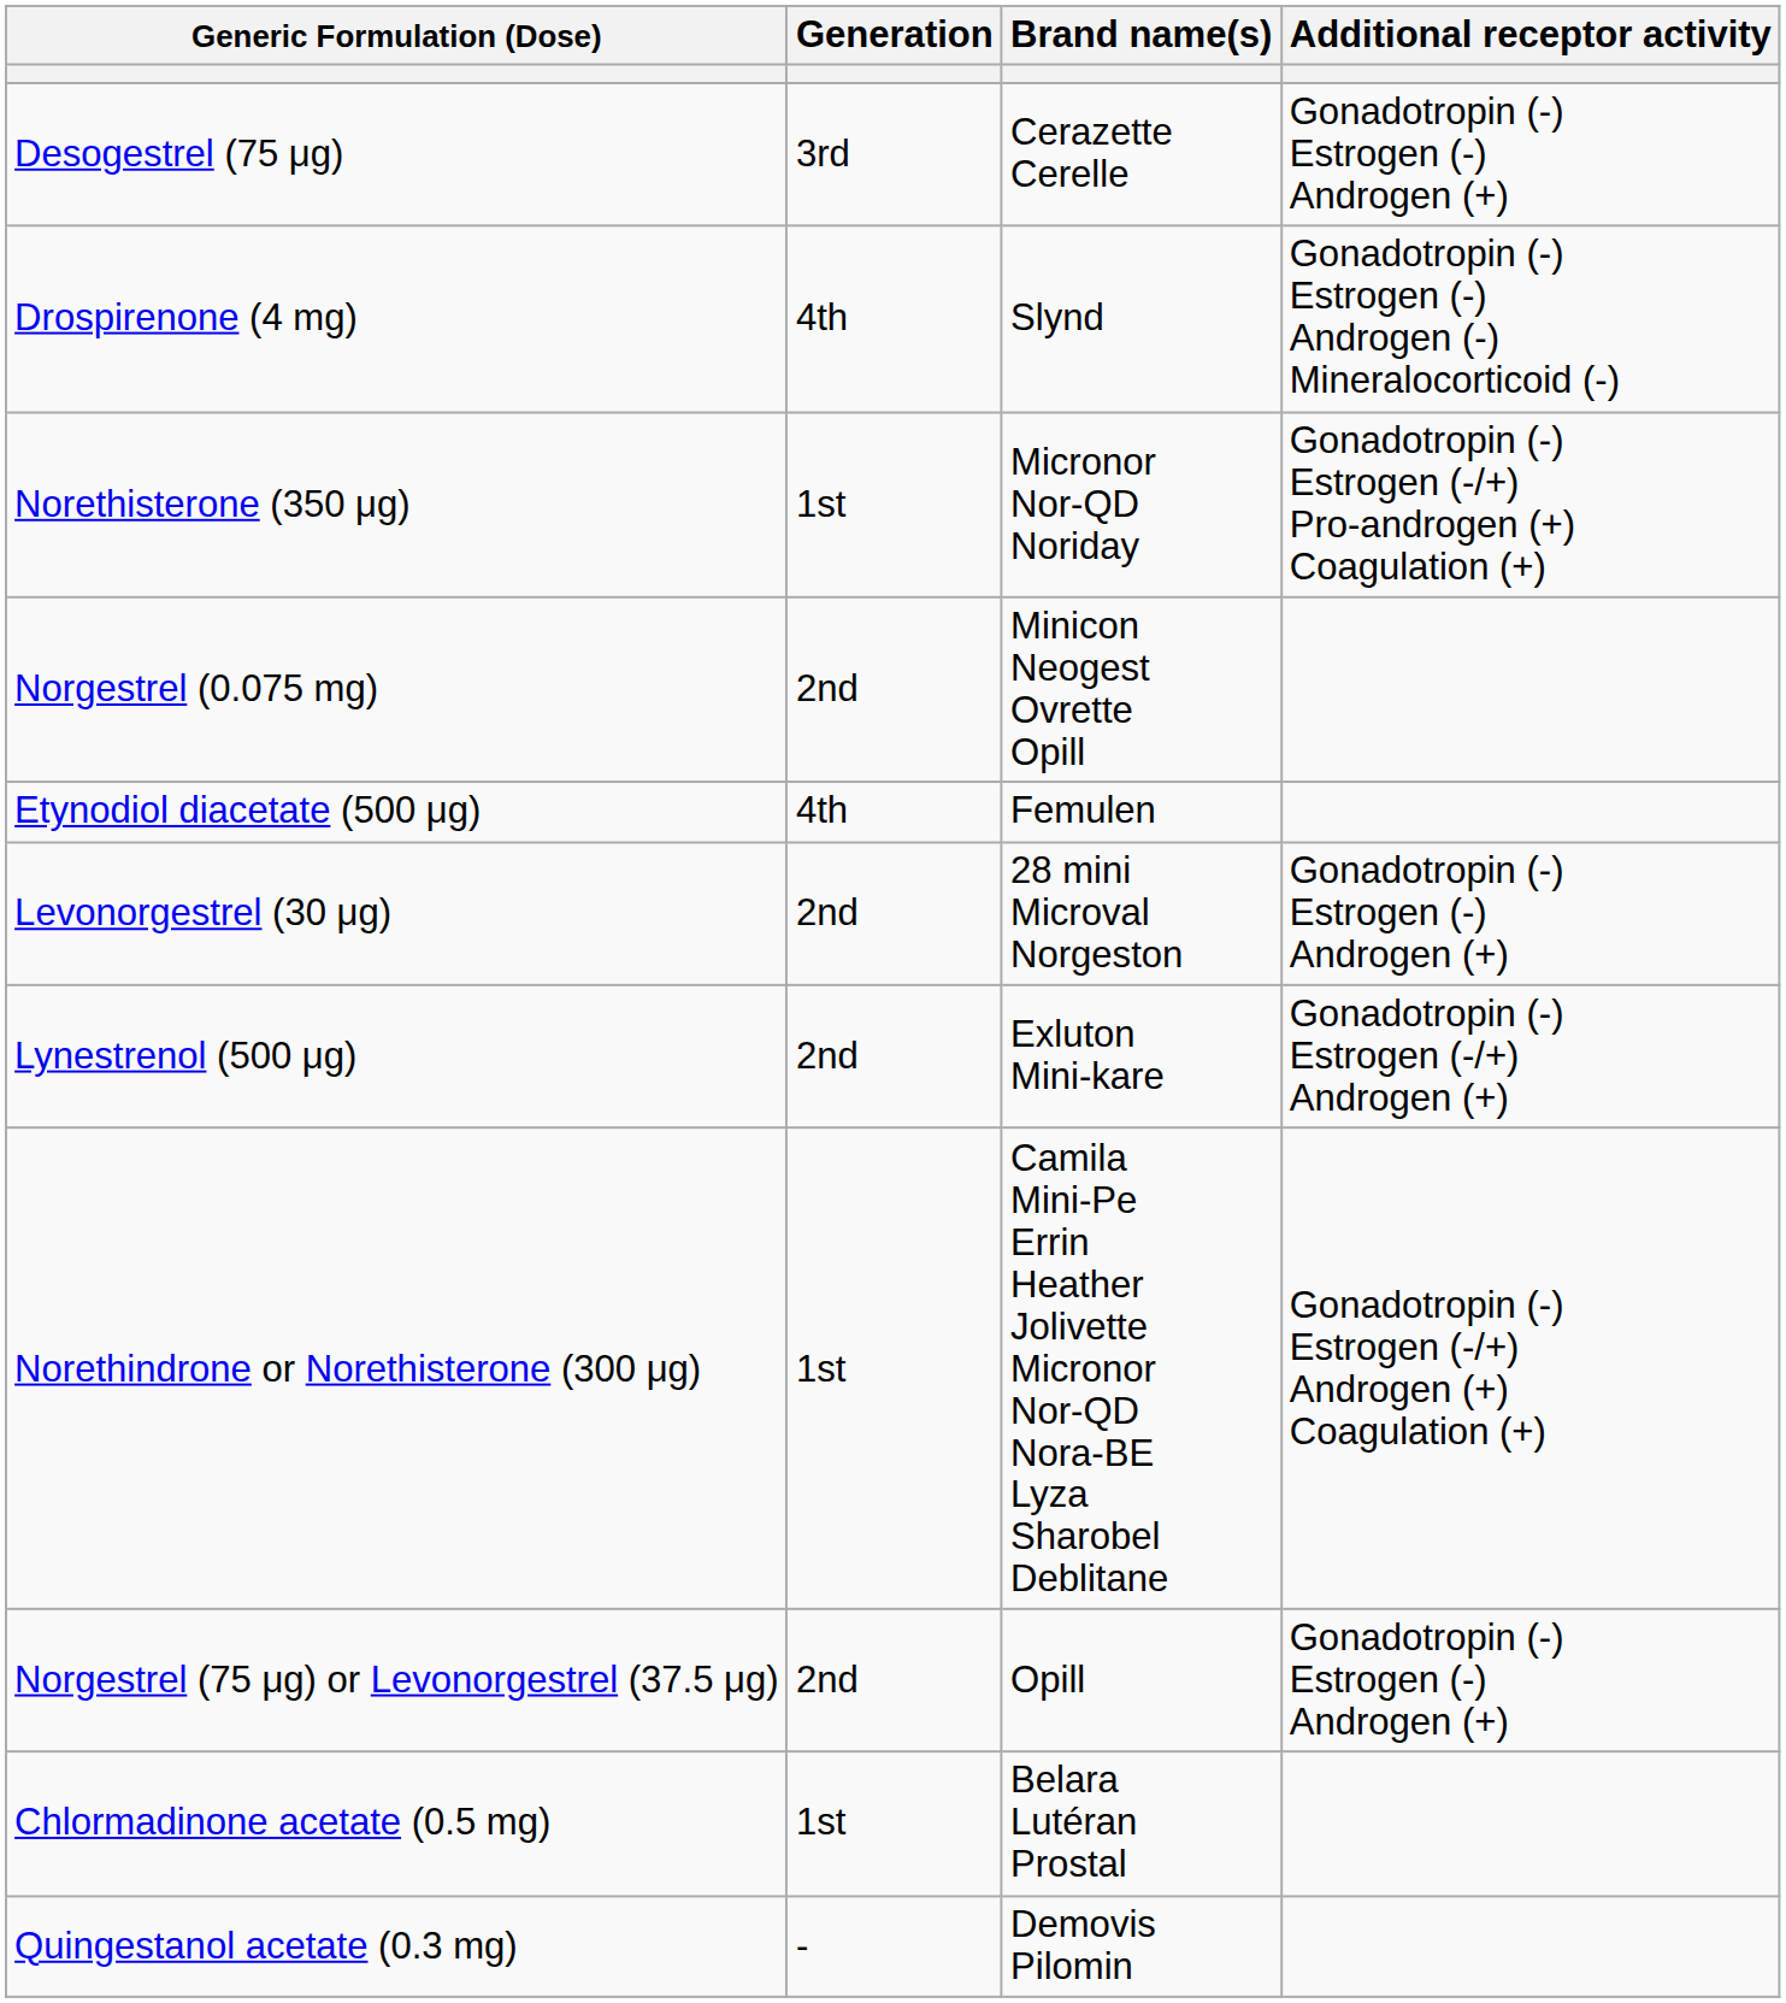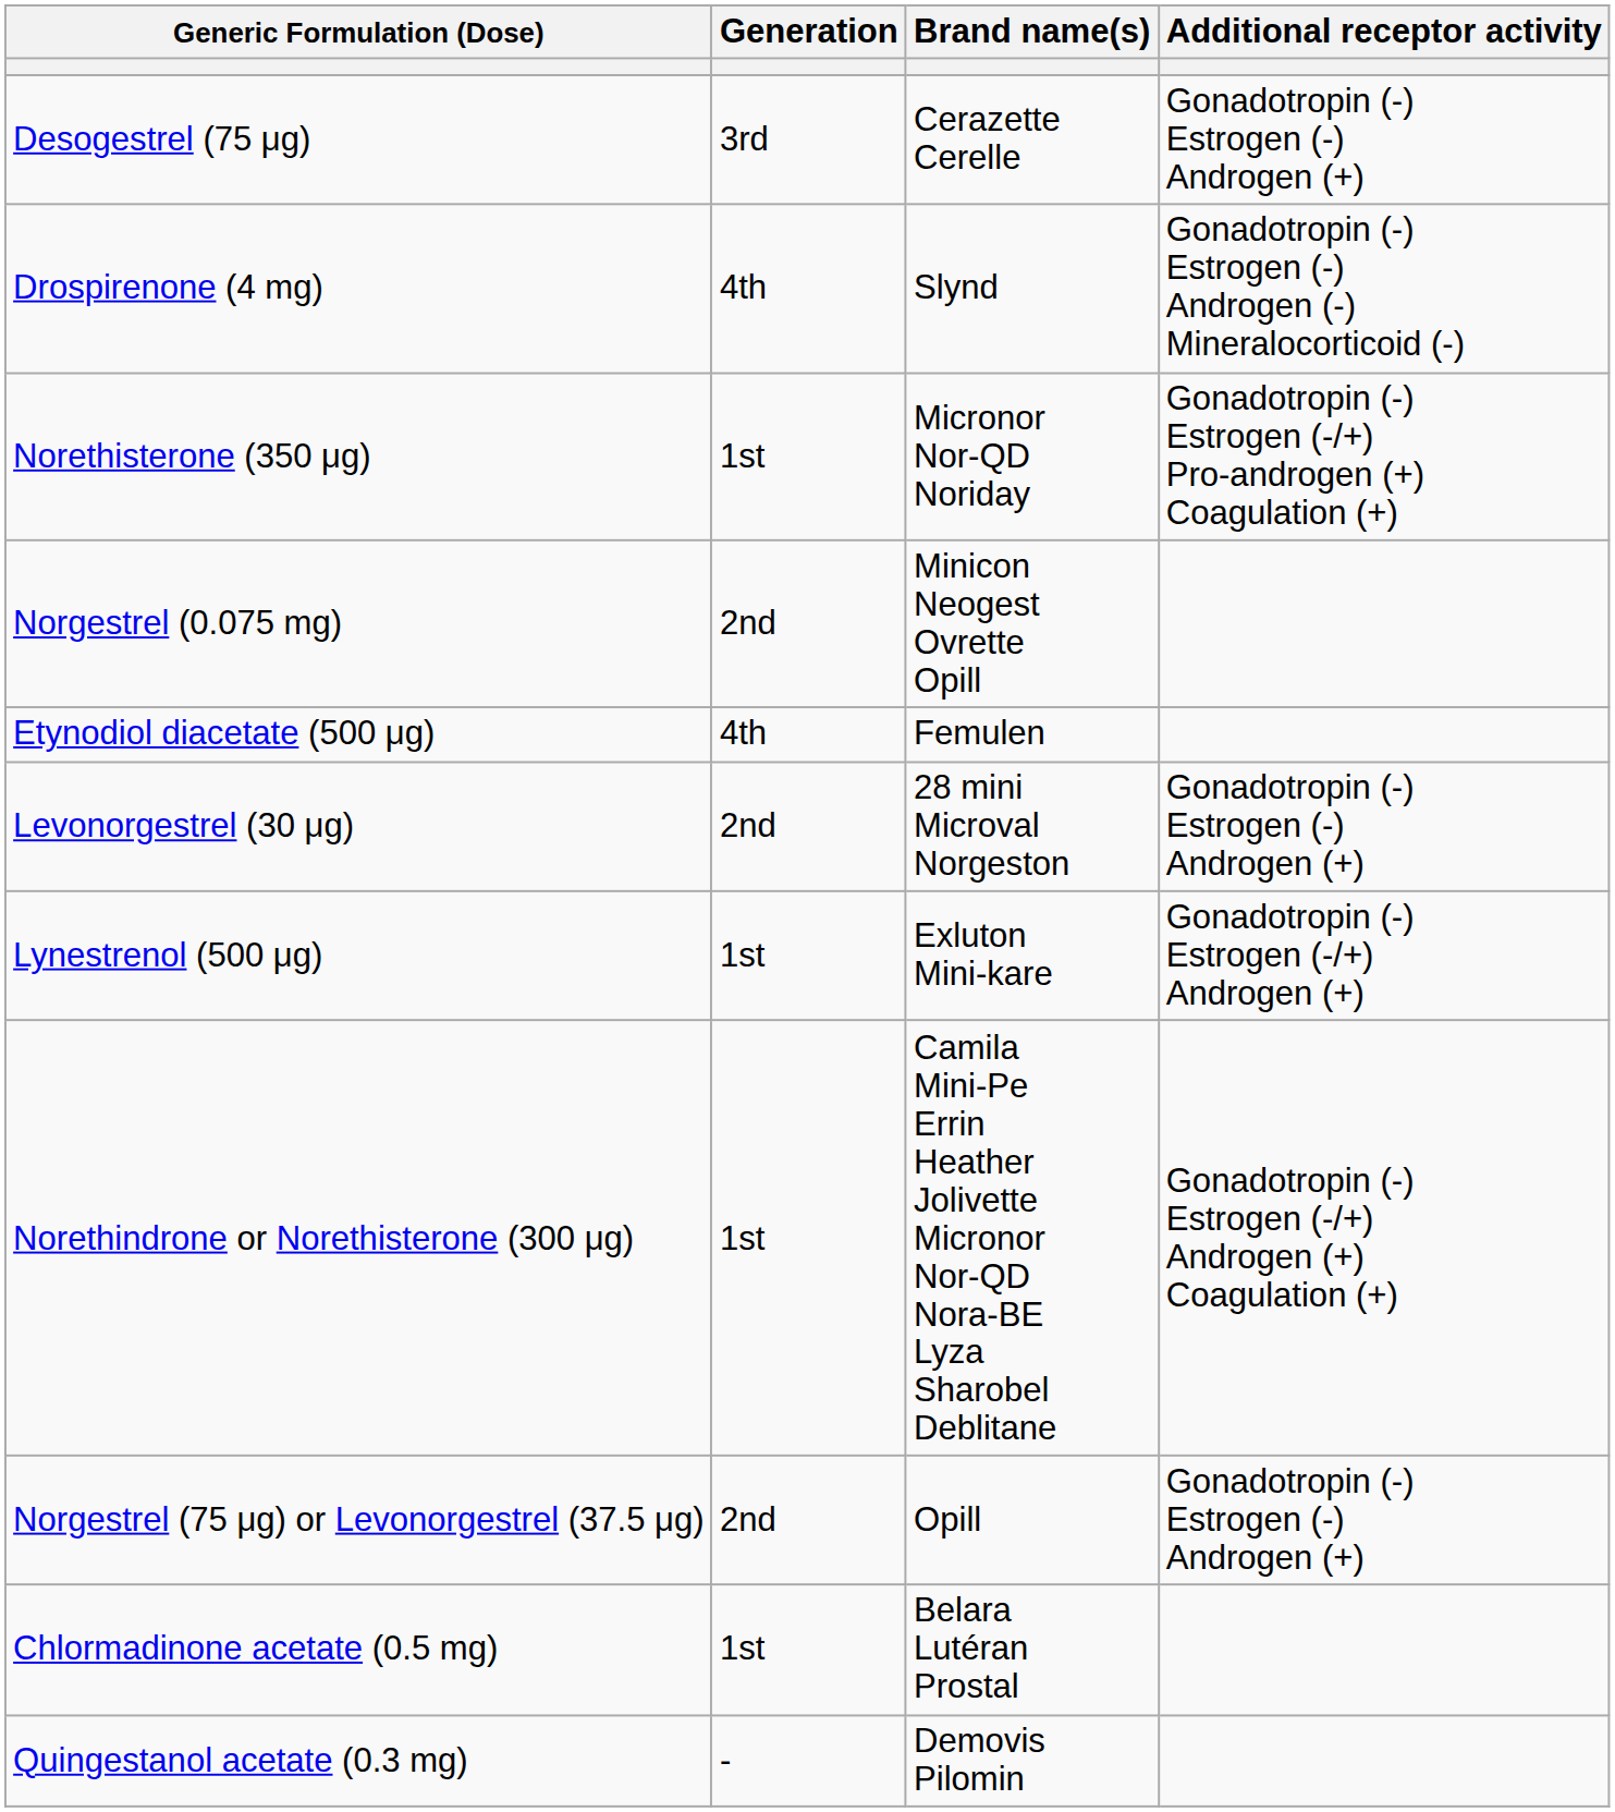 <table class="wikitable sortable">
 <tr>
 <th><small>Generic Formulation (Dose)</small></th>
 <th>Generation</th>
 <th>Brand name(s)</th>
 <th>Additional receptor activity</th>
 </tr>
 <tr>
 <th></th>
 <th></th>
 <th></th>
 <th></th>
 </tr>
 <tr>
 <td><a href='#'>Desogestrel</a> (75 μg)</td>
 <td>3rd</td>
 <td>Cerazette<br>Cerelle</td>
 <td>Gonadotropin (-)<br>Estrogen (-)<br>Androgen (+)</td>
 </tr>
 <tr>
 <td><a href='#'>Drospirenone</a> (4 mg)</td>
 <td>4th</td>
 <td>Slynd</td>
 <td>Gonadotropin (-)<br>Estrogen (-)<br>Androgen (-)<br>Mineralocorticoid (-)</td>
 </tr>
 <tr>
 <td><a href='#'>Norethisterone</a> (350 μg)</td>
 <td>1st</td>
 <td>Micronor<br>Nor-QD<br>Noriday</td>
 <td>Gonadotropin (-)<br>Estrogen (-/+)<br>Pro-androgen (+)<br>Coagulation (+)</td>
 </tr>
 <tr>
 <td><a href='#'>Norgestrel</a> (0.075 mg)</td>
 <td>2nd</td>
 <td>Minicon<br>Neogest<br>Ovrette<br>Opill</td>
 <td></td>
 </tr>
 <tr>
 <td><a href='#'>Etynodiol diacetate</a> (500 μg)</td>
 <td>4th</td>
 <td>Femulen</td>
 <td></td>
 </tr>
 <tr>
 <td><a href='#'>Levonorgestrel</a> (30 μg)</td>
 <td>2nd</td>
 <td>28 mini<br>Microval<br>Norgeston</td>
 <td>Gonadotropin (-)<br>Estrogen (-)<br>Androgen (+)</td>
 </tr>
 <tr>
 <td><a href='#'>Lynestrenol</a> (500 μg)</td>
-<td>2nd</td>
+<td>1st</td>
 <td>Exluton<br>Mini-kare</td>
 <td>Gonadotropin (-)<br>Estrogen (-/+)<br>Androgen (+)</td>
 </tr>
 <tr>
 <td><a href='#'>Norethindrone</a> or <a href='#'>Norethisterone</a> (300 μg)</td>
 <td>1st</td>
 <td>Camila<br>Mini-Pe<br>Errin<br>Heather<br>Jolivette<br>Micronor<br>Nor-QD<br>Nora-BE<br>Lyza<br>Sharobel<br>Deblitane</td>
 <td>Gonadotropin (-)<br>Estrogen (-/+)<br>Androgen (+)<br>Coagulation (+)</td>
 </tr>
 <tr>
 <td><a href='#'>Norgestrel</a> (75 μg) or <a href='#'>Levonorgestrel</a> (37.5 μg)</td>
 <td>2nd</td>
 <td>Opill</td>
 <td>Gonadotropin (-)<br>Estrogen (-)<br>Androgen (+)</td>
 </tr>
 <tr>
 <td><a href='#'>Chlormadinone acetate</a> (0.5 mg)</td>
 <td>1st</td>
 <td>Belara<br>Lutéran<br>Prostal</td>
 <td></td>
 </tr>
 <tr>
 <td><a href='#'>Quingestanol acetate</a> (0.3 mg)</td>
 <td>-</td>
 <td>Demovis<br>Pilomin</td>
 <td></td>
 </tr>
 </table>
